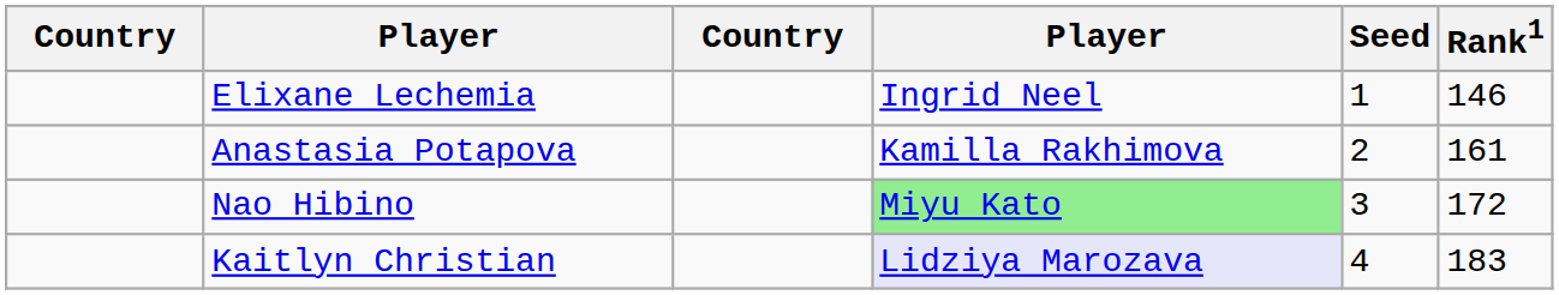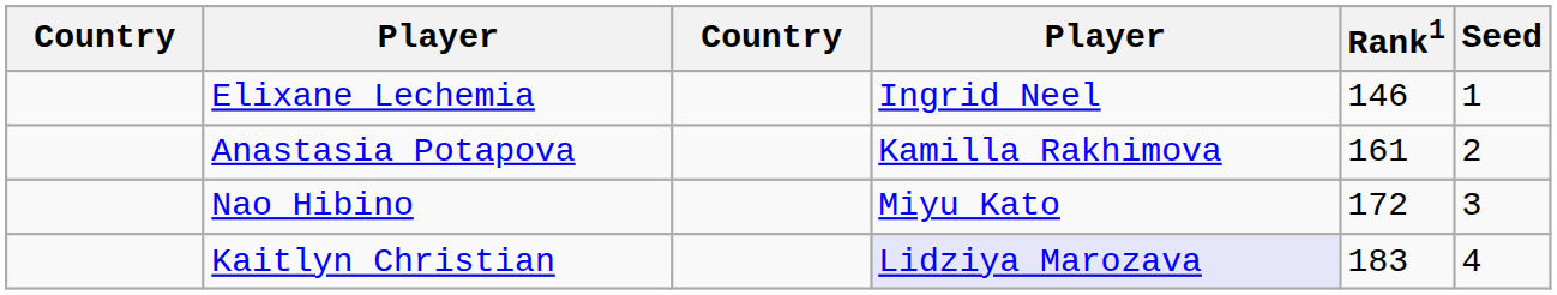 <table class="sortable wikitable">
 <tr>
 <th width="70">Country</th>
 <th width="175">Player</th>
 <th width="70">Country</th>
 <th width="175">Player</th>
+<th>Rank<sup>1</sup></th>
 <th>Seed</th>
-<th>Rank<sup>1</sup></th>
 </tr>
 <tr>
 <td></td>
 <td><a href='#'>Elixane Lechemia</a></td>
 <td></td>
 <td><a href='#'>Ingrid Neel</a></td>
+<td>146</td>
 <td>1</td>
-<td>146</td>
 </tr>
 <tr>
 <td></td>
 <td><a href='#'>Anastasia Potapova</a></td>
 <td></td>
 <td><a href='#'>Kamilla Rakhimova</a></td>
+<td>161</td>
 <td>2</td>
-<td>161</td>
 </tr>
 <tr>
 <td></td>
 <td><a href='#'>Nao Hibino</a></td>
 <td></td>
-<td style="background: lightgreen;"><a href='#'>Miyu Kato</a></td>
+<td><a href='#'>Miyu Kato</a></td>
+<td>172</td>
 <td>3</td>
-<td>172</td>
 </tr>
 <tr>
 <td></td>
 <td><a href='#'>Kaitlyn Christian</a></td>
 <td></td>
 <td style="background: lavender;"><a href='#'>Lidziya Marozava</a></td>
+<td>183</td>
 <td>4</td>
-<td>183</td>
 </tr>
 </table>
